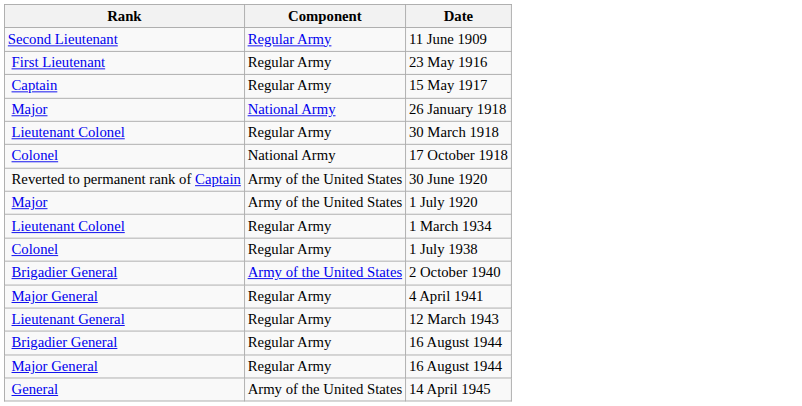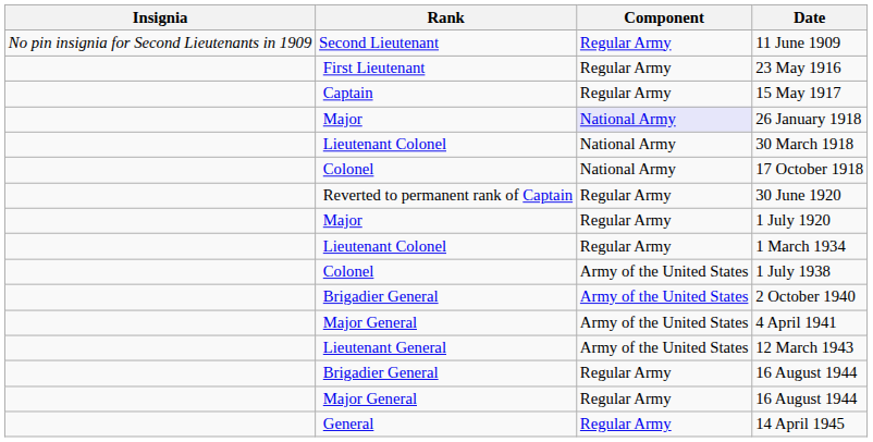 <table class="wikitable">
 <tr>
+<th>Insignia</th>
 <th>Rank</th>
 <th>Component</th>
 <th>Date</th>
 </tr>
 <tr>
+<td> <em>No pin insignia for Second Lieutenants in 1909</em></td>
 <td><a href='#'>Second Lieutenant</a></td>
 <td><a href='#'>Regular Army</a></td>
 <td>11 June 1909</td>
 </tr>
 <tr>
+<td></td>
 <td> <a href='#'>First Lieutenant</a></td>
 <td>Regular Army</td>
 <td>23 May 1916</td>
 </tr>
 <tr>
+<td></td>
 <td> <a href='#'>Captain</a></td>
 <td>Regular Army</td>
 <td>15 May 1917</td>
 </tr>
 <tr>
+<td></td>
 <td> <a href='#'>Major</a></td>
-<td><a href='#'>National Army</a></td>
+<td style="background: lavender;"><a href='#'>National Army</a></td>
 <td>26 January 1918</td>
 </tr>
 <tr>
+<td></td>
 <td> <a href='#'>Lieutenant Colonel</a></td>
-<td>Regular Army</td>
+<td>National Army</td>
 <td>30 March 1918</td>
 </tr>
 <tr>
+<td></td>
 <td> <a href='#'>Colonel</a></td>
 <td>National Army</td>
 <td>17 October 1918</td>
 </tr>
 <tr>
+<td></td>
 <td> Reverted to permanent rank of <a href='#'>Captain</a></td>
-<td>Army of the United States</td>
+<td>Regular Army</td>
 <td>30 June 1920</td>
 </tr>
 <tr>
+<td></td>
 <td> <a href='#'>Major</a></td>
-<td>Army of the United States</td>
+<td>Regular Army</td>
 <td>1 July 1920</td>
 </tr>
 <tr>
+<td></td>
 <td> <a href='#'>Lieutenant Colonel</a></td>
 <td>Regular Army</td>
 <td>1 March 1934</td>
 </tr>
 <tr>
+<td></td>
 <td> <a href='#'>Colonel</a></td>
-<td>Regular Army</td>
+<td>Army of the United States</td>
 <td>1 July 1938</td>
 </tr>
 <tr>
+<td></td>
 <td> <a href='#'>Brigadier General</a></td>
 <td><a href='#'>Army of the United States</a></td>
 <td>2 October 1940</td>
 </tr>
 <tr>
+<td></td>
 <td> <a href='#'>Major General</a></td>
-<td>Regular Army</td>
+<td>Army of the United States</td>
 <td>4 April 1941</td>
 </tr>
 <tr>
+<td></td>
 <td> <a href='#'>Lieutenant General</a></td>
-<td>Regular Army</td>
+<td>Army of the United States</td>
 <td>12 March 1943</td>
 </tr>
 <tr>
+<td></td>
 <td> <a href='#'>Brigadier General</a></td>
 <td>Regular Army</td>
 <td>16 August 1944</td>
 </tr>
 <tr>
+<td></td>
 <td> <a href='#'>Major General</a></td>
 <td>Regular Army</td>
 <td>16 August 1944</td>
 </tr>
 <tr>
+<td></td>
 <td> <a href='#'>General</a></td>
-<td>Army of the United States</td>
+<td><a href='#'>Regular Army</a></td>
 <td>14 April 1945</td>
 </tr>
 </table>
